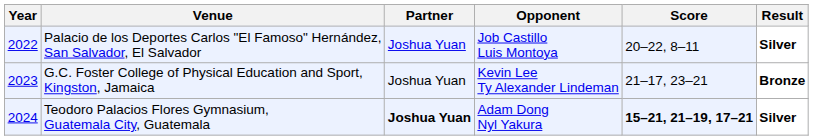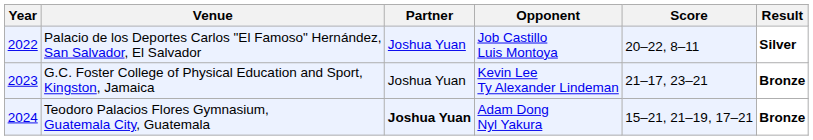 <table class="sortable wikitable" style="font-size: 90%;">
 <tr>
 <th>Year</th>
 <th>Venue</th>
 <th>Partner</th>
 <th>Opponent</th>
 <th>Score</th>
 <th>Result</th>
 </tr>
 <tr style="background:#ECF2FF">
 <td align="center"><a href='#'>2022</a></td>
 <td align="left">Palacio de los Deportes Carlos "El Famoso" Hernández,<br><a href='#'>San Salvador</a>, El Salvador</td>
 <td align="left"> <a href='#'>Joshua Yuan</a></td>
 <td align="left"> <a href='#'>Job Castillo</a><br> <a href='#'>Luis Montoya</a></td>
 <td align="left">20–22, 8–11<sup></sup></td>
 <td style="text-align:left; background:white"> <strong>Silver</strong></td>
 </tr>
 <tr style="background:#ECF2FF">
 <td align="center"><a href='#'>2023</a></td>
 <td align="left">G.C. Foster College of Physical Education and Sport,<br><a href='#'>Kingston</a>, Jamaica</td>
 <td align="left"> Joshua Yuan</td>
 <td align="left"> <a href='#'>Kevin Lee</a><br> <a href='#'>Ty Alexander Lindeman</a></td>
 <td align="left">21–17, 23–21</td>
 <td style="text-align:left; background:white"> <strong>Bronze</strong></td>
 </tr>
 <tr style="background:#ECF2FF">
 <td align="center"><a href='#'>2024</a></td>
 <td align="left">Teodoro Palacios Flores Gymnasium,<br><a href='#'>Guatemala City</a>, Guatemala</td>
 <td align="left"><strong> Joshua Yuan</strong></td>
 <td align="left"> <a href='#'>Adam Dong</a><br> <a href='#'>Nyl Yakura</a></td>
-<td align="left"><strong>15–21, 21–19, 17–21</strong></td>
-<td style="text-align:left; background:white"> <strong>Silver</strong></td>
+<td align="left">15–21, 21–19, 17–21</td>
+<td style="text-align:left; background:white"> <strong>Bronze</strong></td>
 </tr>
 </table>
